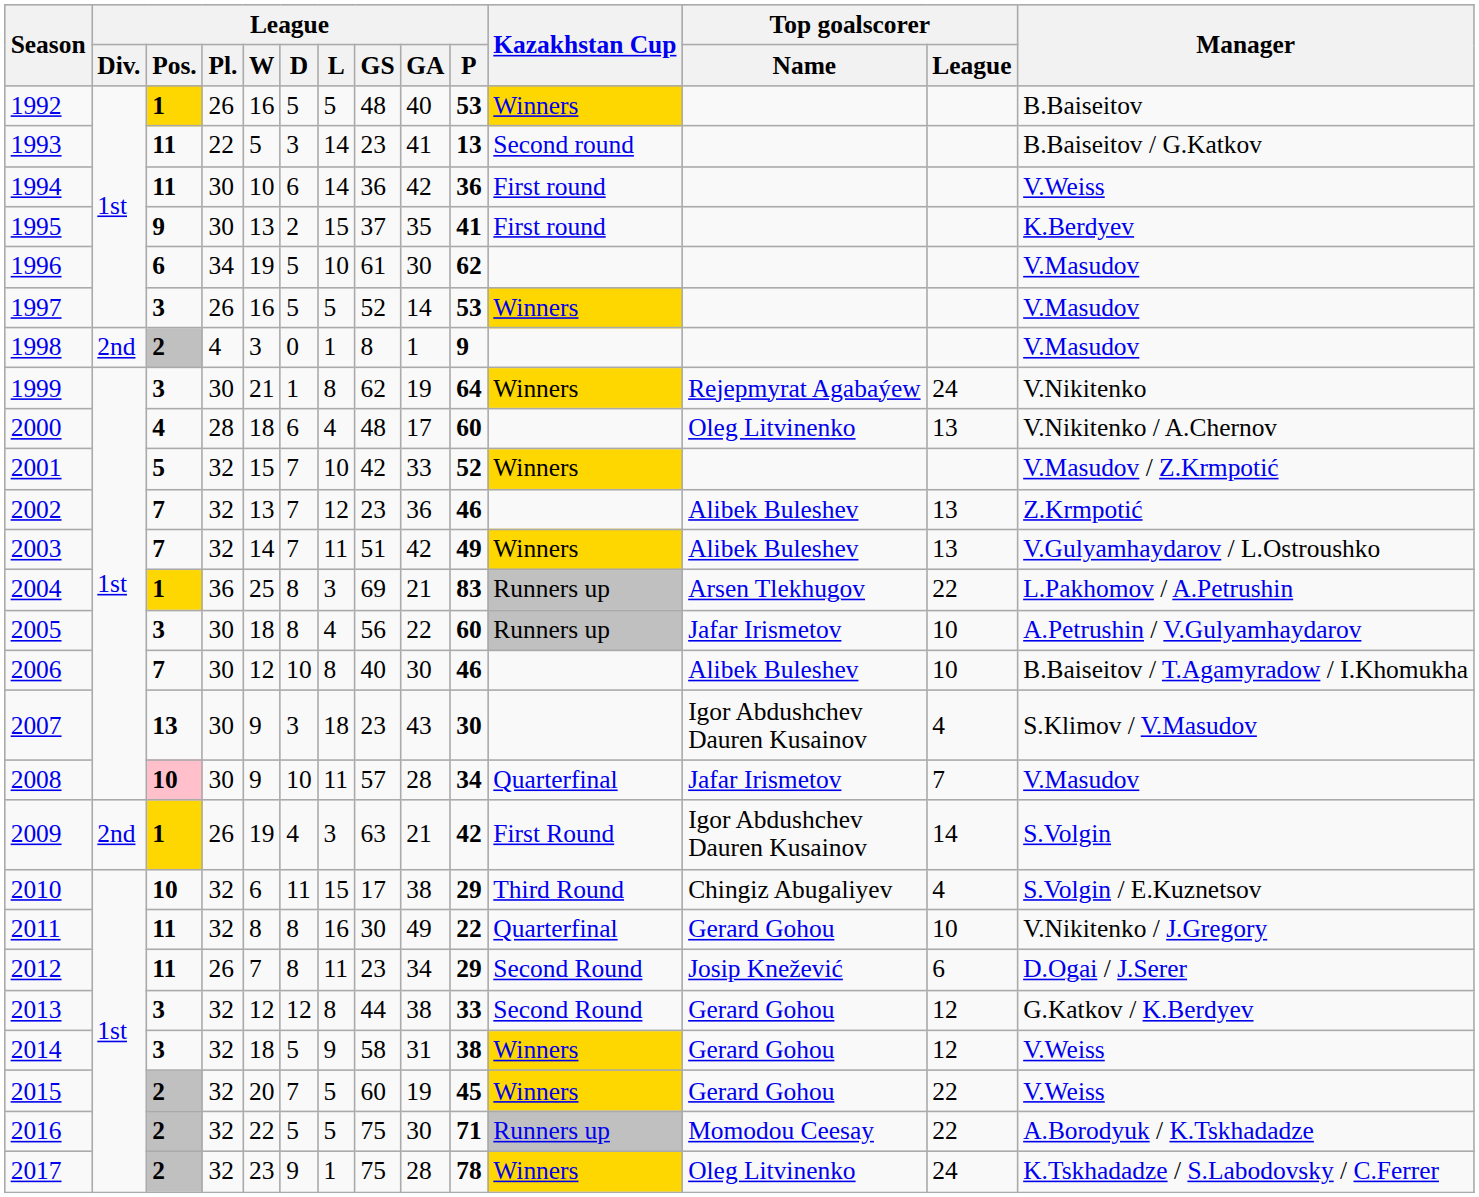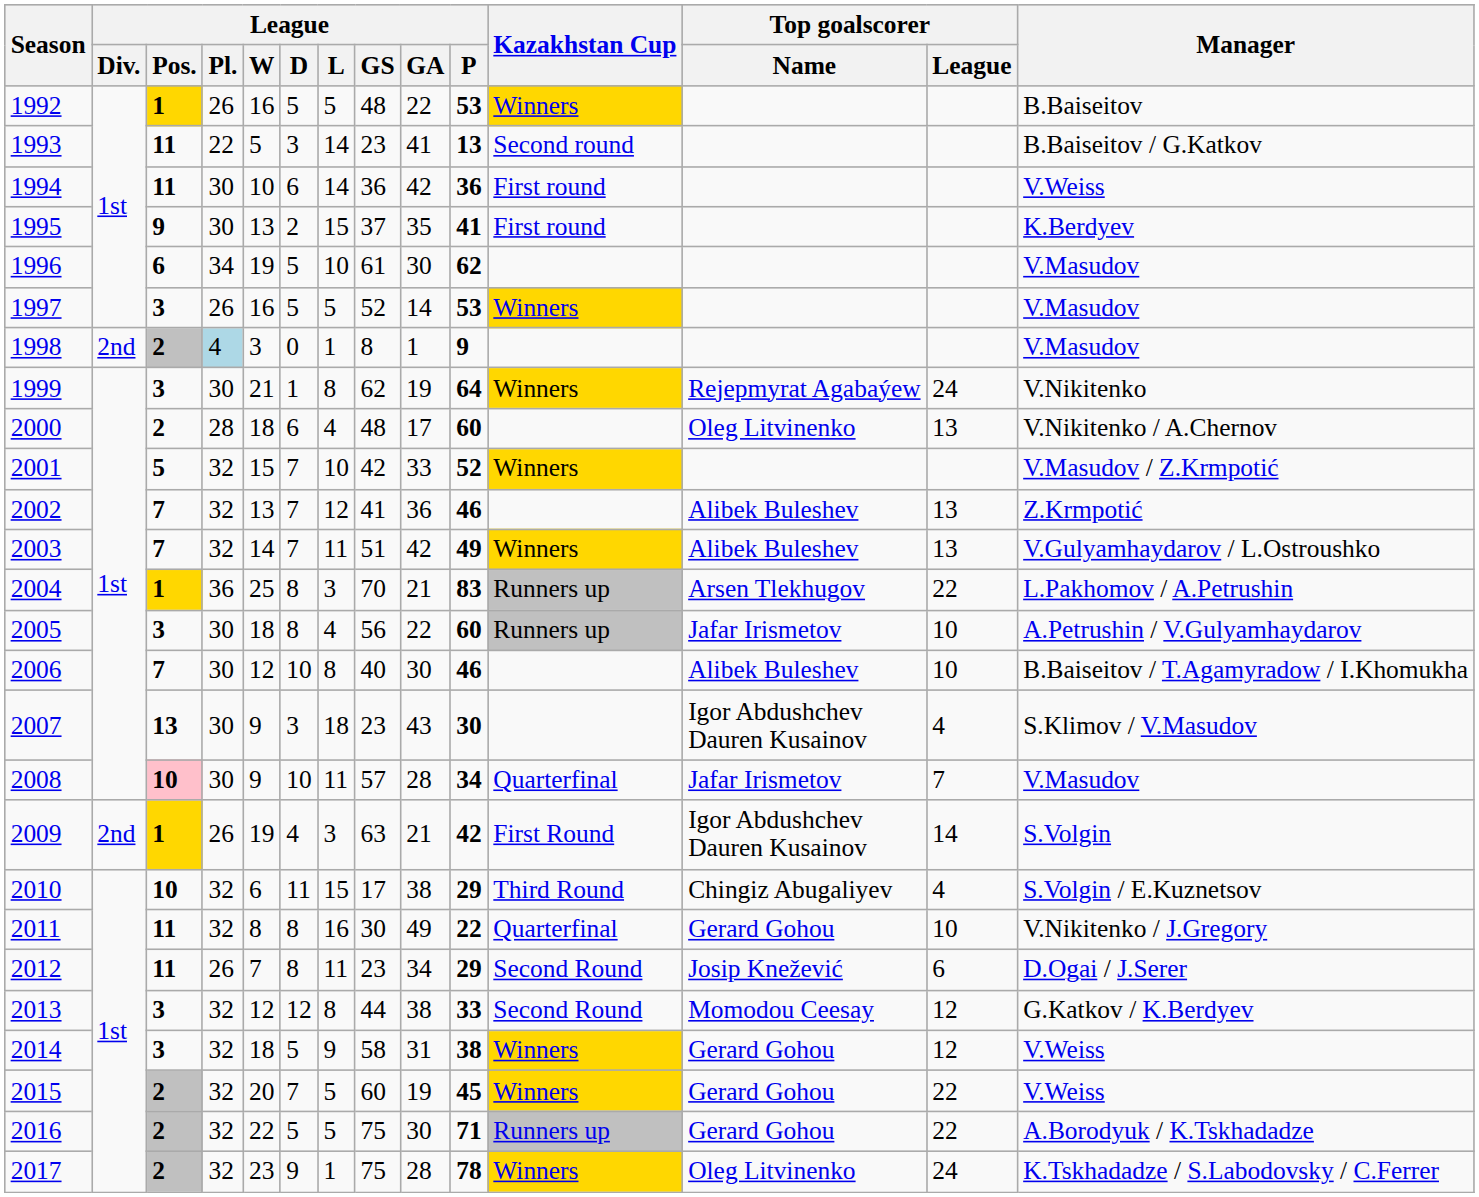 <table class="wikitable">
 <tr style="background:#efefef;">
 <th rowspan="2">Season</th>
 <th colspan="9">League</th>
 <th rowspan="2"><a href='#'>Kazakhstan Cup</a></th>
 <th colspan="2">Top goalscorer</th>
 <th rowspan="2">Manager</th>
 </tr>
 <tr>
 <th>Div.</th>
 <th>Pos.</th>
 <th>Pl.</th>
 <th>W</th>
 <th>D</th>
 <th>L</th>
 <th>GS</th>
 <th>GA</th>
 <th>P</th>
 <th>Name</th>
 <th>League</th>
 </tr>
 <tr>
 <td><a href='#'>1992</a></td>
 <td rowspan="6"><a href='#'>1st</a></td>
 <td style="background:gold"><strong>1</strong></td>
 <td>26</td>
 <td>16</td>
 <td>5</td>
 <td>5</td>
 <td>48</td>
-<td>40</td>
+<td>22</td>
 <td><strong>53</strong></td>
 <td style="background:gold"><a href='#'>Winners</a></td>
 <td></td>
 <td></td>
 <td> B.Baiseitov</td>
 </tr>
 <tr>
 <td><a href='#'>1993</a></td>
 <td><strong>11</strong></td>
 <td>22</td>
 <td>5</td>
 <td>3</td>
 <td>14</td>
 <td>23</td>
 <td>41</td>
 <td><strong>13</strong></td>
 <td><a href='#'>Second round</a></td>
 <td></td>
 <td></td>
 <td> B.Baiseitov /  G.Katkov</td>
 </tr>
 <tr>
 <td><a href='#'>1994</a></td>
 <td><strong>11</strong></td>
 <td>30</td>
 <td>10</td>
 <td>6</td>
 <td>14</td>
 <td>36</td>
 <td>42</td>
 <td><strong>36</strong></td>
 <td><a href='#'>First round</a></td>
 <td></td>
 <td></td>
 <td> <a href='#'>V.Weiss</a></td>
 </tr>
 <tr>
 <td><a href='#'>1995</a></td>
 <td><strong>9</strong></td>
 <td>30</td>
 <td>13</td>
 <td>2</td>
 <td>15</td>
 <td>37</td>
 <td>35</td>
 <td><strong>41</strong></td>
 <td><a href='#'>First round</a></td>
 <td></td>
 <td></td>
 <td> <a href='#'>K.Berdyev</a></td>
 </tr>
 <tr>
 <td><a href='#'>1996</a></td>
 <td><strong>6</strong></td>
 <td>34</td>
 <td>19</td>
 <td>5</td>
 <td>10</td>
 <td>61</td>
 <td>30</td>
 <td><strong>62</strong></td>
 <td></td>
 <td></td>
 <td></td>
 <td> <a href='#'>V.Masudov</a></td>
 </tr>
 <tr>
 <td><a href='#'>1997</a></td>
 <td><strong>3</strong></td>
 <td>26</td>
 <td>16</td>
 <td>5</td>
 <td>5</td>
 <td>52</td>
 <td>14</td>
 <td><strong>53</strong></td>
 <td style="background:gold"><a href='#'>Winners</a></td>
 <td></td>
 <td></td>
 <td> <a href='#'>V.Masudov</a></td>
 </tr>
 <tr>
 <td><a href='#'>1998</a></td>
 <td><a href='#'>2nd</a></td>
 <td style="background:silver"><strong>2</strong></td>
-<td>4</td>
+<td style="background: lightblue;">4</td>
 <td>3</td>
 <td>0</td>
 <td>1</td>
 <td>8</td>
 <td>1</td>
 <td><strong>9</strong></td>
 <td></td>
 <td></td>
 <td></td>
 <td> <a href='#'>V.Masudov</a></td>
 </tr>
 <tr>
 <td><a href='#'>1999</a></td>
 <td rowspan="10"><a href='#'>1st</a></td>
 <td><strong>3</strong></td>
 <td>30</td>
 <td>21</td>
 <td>1</td>
 <td>8</td>
 <td>62</td>
 <td>19</td>
 <td><strong>64</strong></td>
 <td style="background:gold">Winners</td>
 <td> <a href='#'>Rejepmyrat Agabaýew</a></td>
 <td>24</td>
 <td> V.Nikitenko</td>
 </tr>
 <tr>
 <td><a href='#'>2000</a></td>
-<td><strong>4</strong></td>
+<td><strong>2</strong></td>
 <td>28</td>
 <td>18</td>
 <td>6</td>
 <td>4</td>
 <td>48</td>
 <td>17</td>
 <td><strong>60</strong></td>
 <td></td>
 <td> <a href='#'>Oleg Litvinenko</a></td>
 <td>13</td>
 <td> V.Nikitenko /  A.Chernov</td>
 </tr>
 <tr>
 <td><a href='#'>2001</a></td>
 <td><strong>5</strong></td>
 <td>32</td>
 <td>15</td>
 <td>7</td>
 <td>10</td>
 <td>42</td>
 <td>33</td>
 <td><strong>52</strong></td>
 <td style="background:gold">Winners</td>
 <td></td>
 <td></td>
 <td> <a href='#'>V.Masudov</a> /  <a href='#'>Z.Krmpotić</a></td>
 </tr>
 <tr>
 <td><a href='#'>2002</a></td>
 <td><strong>7</strong></td>
 <td>32</td>
 <td>13</td>
 <td>7</td>
 <td>12</td>
-<td>23</td>
+<td>41</td>
 <td>36</td>
 <td><strong>46</strong></td>
 <td></td>
 <td> <a href='#'>Alibek Buleshev</a></td>
 <td>13</td>
 <td> <a href='#'>Z.Krmpotić</a></td>
 </tr>
 <tr>
 <td><a href='#'>2003</a></td>
 <td><strong>7</strong></td>
 <td>32</td>
 <td>14</td>
 <td>7</td>
 <td>11</td>
 <td>51</td>
 <td>42</td>
 <td><strong>49</strong></td>
 <td style="background:gold">Winners</td>
 <td> <a href='#'>Alibek Buleshev</a></td>
 <td>13</td>
 <td> <a href='#'>V.Gulyamhaydarov</a> /  L.Ostroushko</td>
 </tr>
 <tr>
 <td><a href='#'>2004</a></td>
 <td style="background:gold"><strong>1</strong></td>
 <td>36</td>
 <td>25</td>
 <td>8</td>
 <td>3</td>
-<td>69</td>
+<td>70</td>
 <td>21</td>
 <td><strong>83</strong></td>
 <td style="background:silver">Runners up</td>
 <td> <a href='#'>Arsen Tlekhugov</a></td>
 <td>22</td>
 <td> <a href='#'>L.Pakhomov</a> /  <a href='#'>A.Petrushin</a></td>
 </tr>
 <tr>
 <td><a href='#'>2005</a></td>
 <td><strong>3</strong></td>
 <td>30</td>
 <td>18</td>
 <td>8</td>
 <td>4</td>
 <td>56</td>
 <td>22</td>
 <td><strong>60</strong></td>
 <td style="background:silver">Runners up</td>
 <td> <a href='#'>Jafar Irismetov</a></td>
 <td>10</td>
 <td> <a href='#'>A.Petrushin</a> /  <a href='#'>V.Gulyamhaydarov</a></td>
 </tr>
 <tr>
 <td><a href='#'>2006</a></td>
 <td><strong>7</strong></td>
 <td>30</td>
 <td>12</td>
 <td>10</td>
 <td>8</td>
 <td>40</td>
 <td>30</td>
 <td><strong>46</strong></td>
 <td></td>
 <td> <a href='#'>Alibek Buleshev</a></td>
 <td>10</td>
 <td> B.Baiseitov /  <a href='#'>T.Agamyradow</a> /  I.Khomukha</td>
 </tr>
 <tr>
 <td><a href='#'>2007</a></td>
 <td><strong>13</strong></td>
 <td>30</td>
 <td>9</td>
 <td>3</td>
 <td>18</td>
 <td>23</td>
 <td>43</td>
 <td><strong>30</strong></td>
 <td></td>
 <td> Igor Abdushchev <br>  Dauren Kusainov</td>
 <td>4</td>
 <td> S.Klimov /  <a href='#'>V.Masudov</a></td>
 </tr>
 <tr>
 <td><a href='#'>2008</a></td>
 <td style="background:pink"><strong>10</strong></td>
 <td>30</td>
 <td>9</td>
 <td>10</td>
 <td>11</td>
 <td>57</td>
 <td>28</td>
 <td><strong>34</strong></td>
 <td><a href='#'>Quarterfinal</a></td>
 <td> <a href='#'>Jafar Irismetov</a></td>
 <td>7</td>
 <td> <a href='#'>V.Masudov</a></td>
 </tr>
 <tr>
 <td><a href='#'>2009</a></td>
 <td><a href='#'>2nd</a></td>
 <td style="background:gold"><strong>1</strong></td>
 <td>26</td>
 <td>19</td>
 <td>4</td>
 <td>3</td>
 <td>63</td>
 <td>21</td>
 <td><strong>42</strong></td>
 <td><a href='#'>First Round</a></td>
 <td> Igor Abdushchev <br>  Dauren Kusainov</td>
 <td>14</td>
 <td> <a href='#'>S.Volgin</a></td>
 </tr>
 <tr>
 <td><a href='#'>2010</a></td>
 <td rowspan="8"><a href='#'>1st</a></td>
 <td><strong>10</strong></td>
 <td>32</td>
 <td>6</td>
 <td>11</td>
 <td>15</td>
 <td>17</td>
 <td>38</td>
 <td><strong>29</strong></td>
 <td><a href='#'>Third Round</a></td>
 <td> Chingiz Abugaliyev</td>
 <td>4</td>
 <td> <a href='#'>S.Volgin</a> /  E.Kuznetsov</td>
 </tr>
 <tr>
 <td><a href='#'>2011</a></td>
 <td><strong>11</strong></td>
 <td>32</td>
 <td>8</td>
 <td>8</td>
 <td>16</td>
 <td>30</td>
 <td>49</td>
 <td><strong>22</strong></td>
 <td><a href='#'>Quarterfinal</a></td>
 <td> <a href='#'>Gerard Gohou</a></td>
 <td>10</td>
 <td> V.Nikitenko /  <a href='#'>J.Gregory</a></td>
 </tr>
 <tr>
 <td><a href='#'>2012</a></td>
 <td><strong>11</strong></td>
 <td>26</td>
 <td>7</td>
 <td>8</td>
 <td>11</td>
 <td>23</td>
 <td>34</td>
 <td><strong>29</strong></td>
 <td><a href='#'>Second Round</a></td>
 <td> <a href='#'>Josip Knežević</a></td>
 <td>6</td>
 <td> <a href='#'>D.Ogai</a> /  <a href='#'>J.Serer</a></td>
 </tr>
 <tr>
 <td><a href='#'>2013</a></td>
 <td><strong>3</strong></td>
 <td>32</td>
 <td>12</td>
 <td>12</td>
 <td>8</td>
 <td>44</td>
 <td>38</td>
 <td><strong>33</strong></td>
 <td><a href='#'>Second Round</a></td>
-<td> <a href='#'>Gerard Gohou</a></td>
+<td> <a href='#'>Momodou Ceesay</a></td>
 <td>12</td>
 <td> G.Katkov /  <a href='#'>K.Berdyev</a></td>
 </tr>
 <tr>
 <td><a href='#'>2014</a></td>
 <td><strong>3</strong></td>
 <td>32</td>
 <td>18</td>
 <td>5</td>
 <td>9</td>
 <td>58</td>
 <td>31</td>
 <td><strong>38</strong></td>
 <td style="background:gold"><a href='#'>Winners</a></td>
 <td> <a href='#'>Gerard Gohou</a></td>
 <td>12</td>
 <td> <a href='#'>V.Weiss</a></td>
 </tr>
 <tr>
 <td><a href='#'>2015</a></td>
 <td style="background:silver"><strong>2</strong></td>
 <td>32</td>
 <td>20</td>
 <td>7</td>
 <td>5</td>
 <td>60</td>
 <td>19</td>
 <td><strong>45</strong></td>
 <td style="background:gold"><a href='#'>Winners</a></td>
 <td> <a href='#'>Gerard Gohou</a></td>
 <td>22</td>
 <td> <a href='#'>V.Weiss</a></td>
 </tr>
 <tr>
 <td><a href='#'>2016</a></td>
 <td style="background:silver"><strong>2</strong></td>
 <td>32</td>
 <td>22</td>
 <td>5</td>
 <td>5</td>
 <td>75</td>
 <td>30</td>
 <td><strong>71</strong></td>
 <td style="background:silver"><a href='#'>Runners up</a></td>
-<td> <a href='#'>Momodou Ceesay</a></td>
+<td> <a href='#'>Gerard Gohou</a></td>
 <td>22</td>
 <td> <a href='#'>A.Borodyuk</a> /  <a href='#'>K.Tskhadadze</a></td>
 </tr>
 <tr>
 <td><a href='#'>2017</a></td>
 <td style="background:silver"><strong>2</strong></td>
 <td>32</td>
 <td>23</td>
 <td>9</td>
 <td>1</td>
 <td>75</td>
 <td>28</td>
 <td><strong>78</strong></td>
 <td style="background:gold"><a href='#'>Winners</a></td>
 <td> <a href='#'>Oleg Litvinenko</a></td>
 <td>24</td>
 <td> <a href='#'>K.Tskhadadze</a> /  <a href='#'>S.Labodovsky</a> /  <a href='#'>C.Ferrer</a></td>
 </tr>
 </table>
